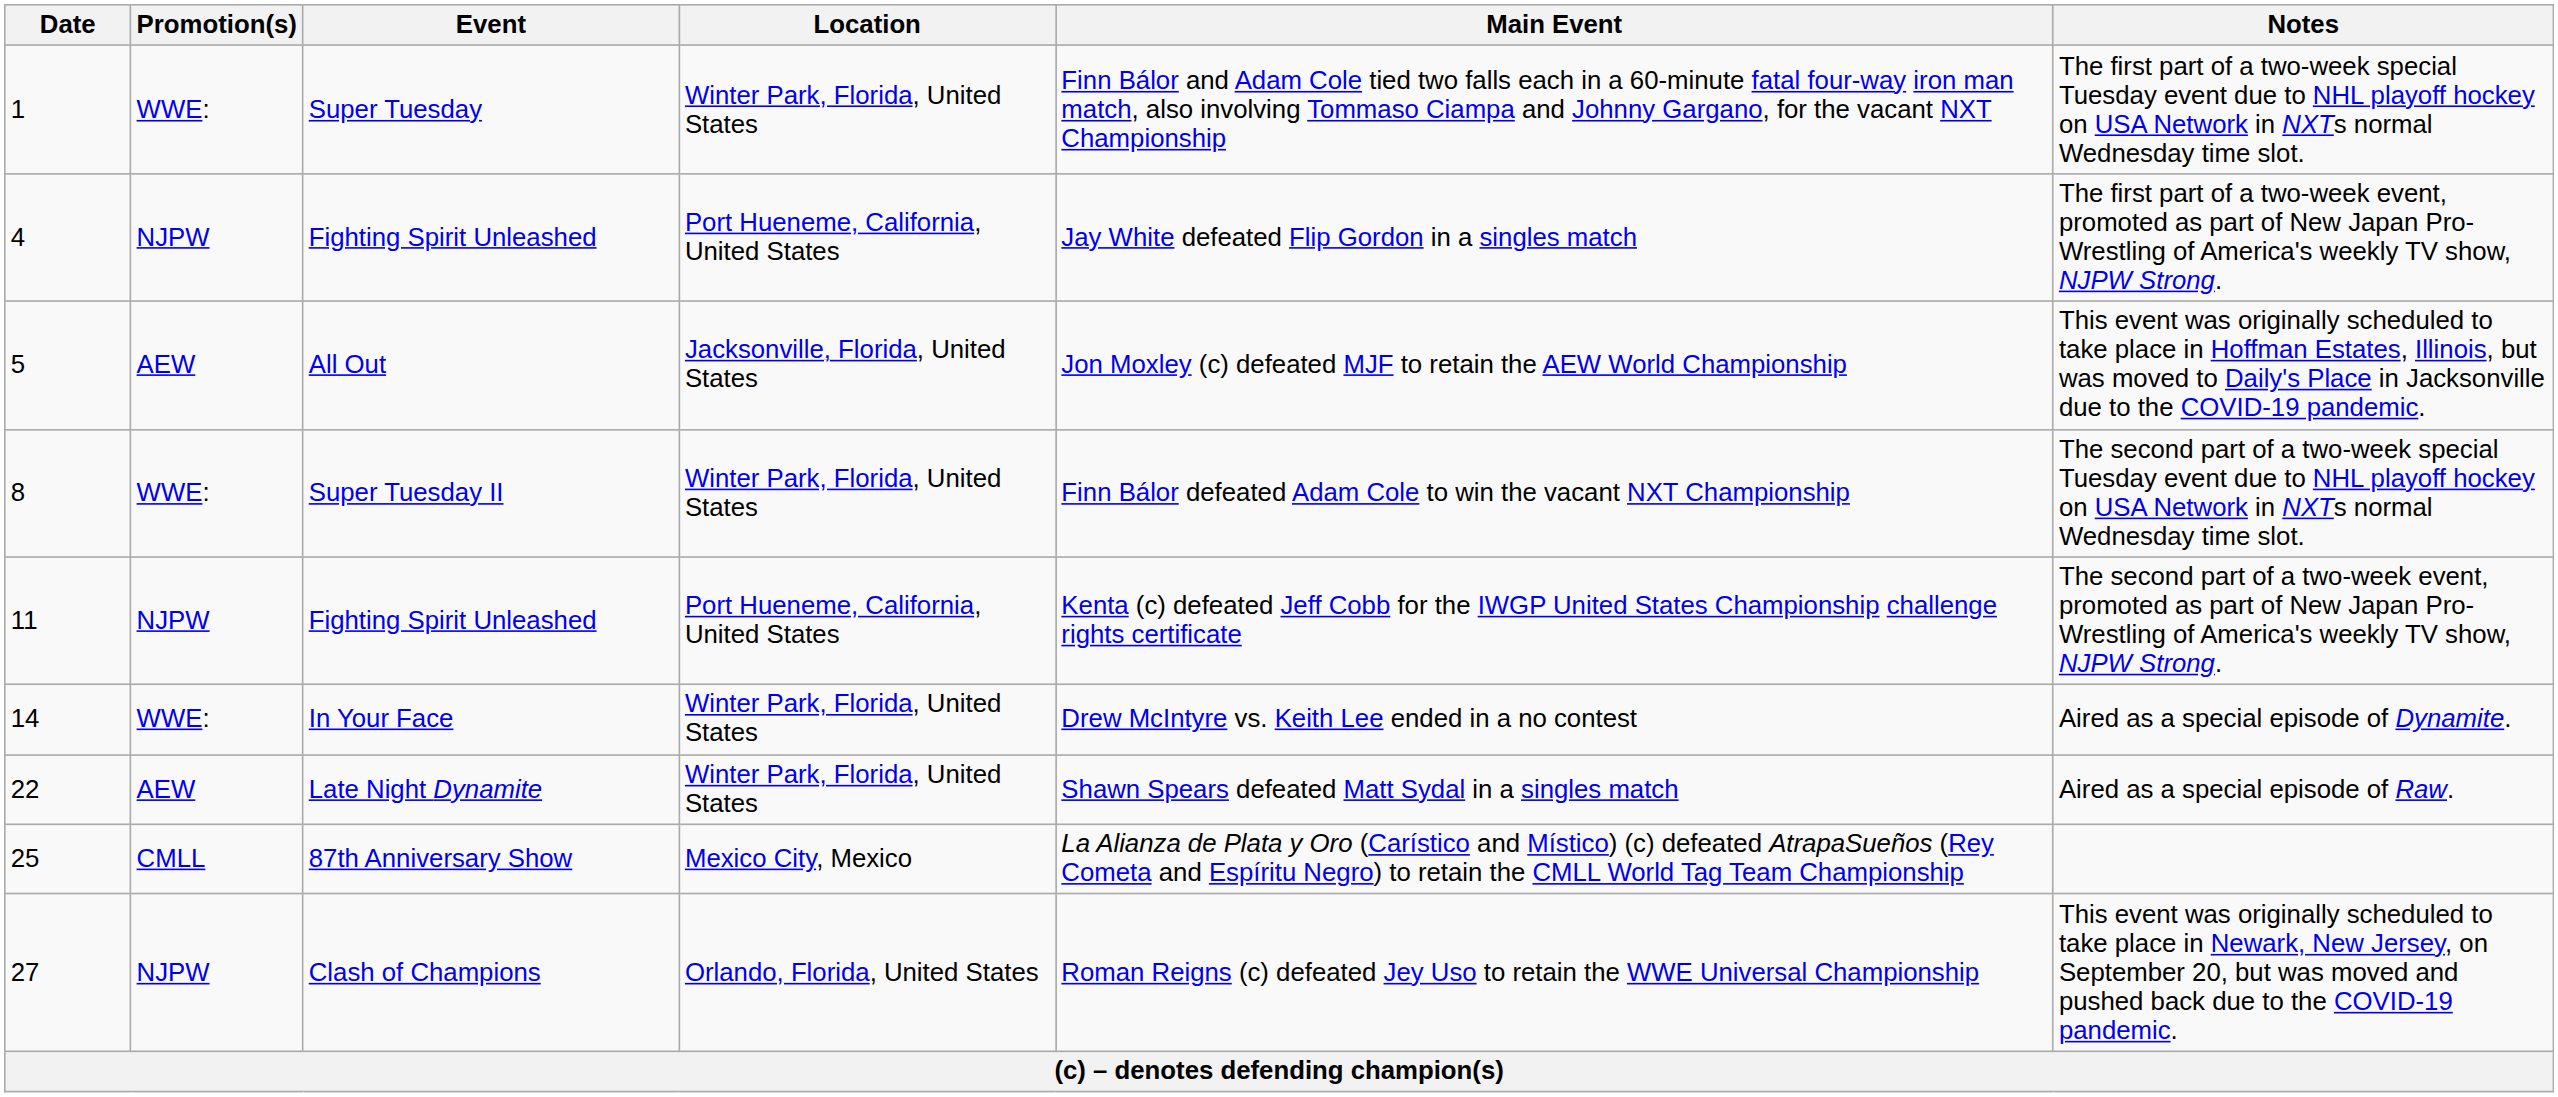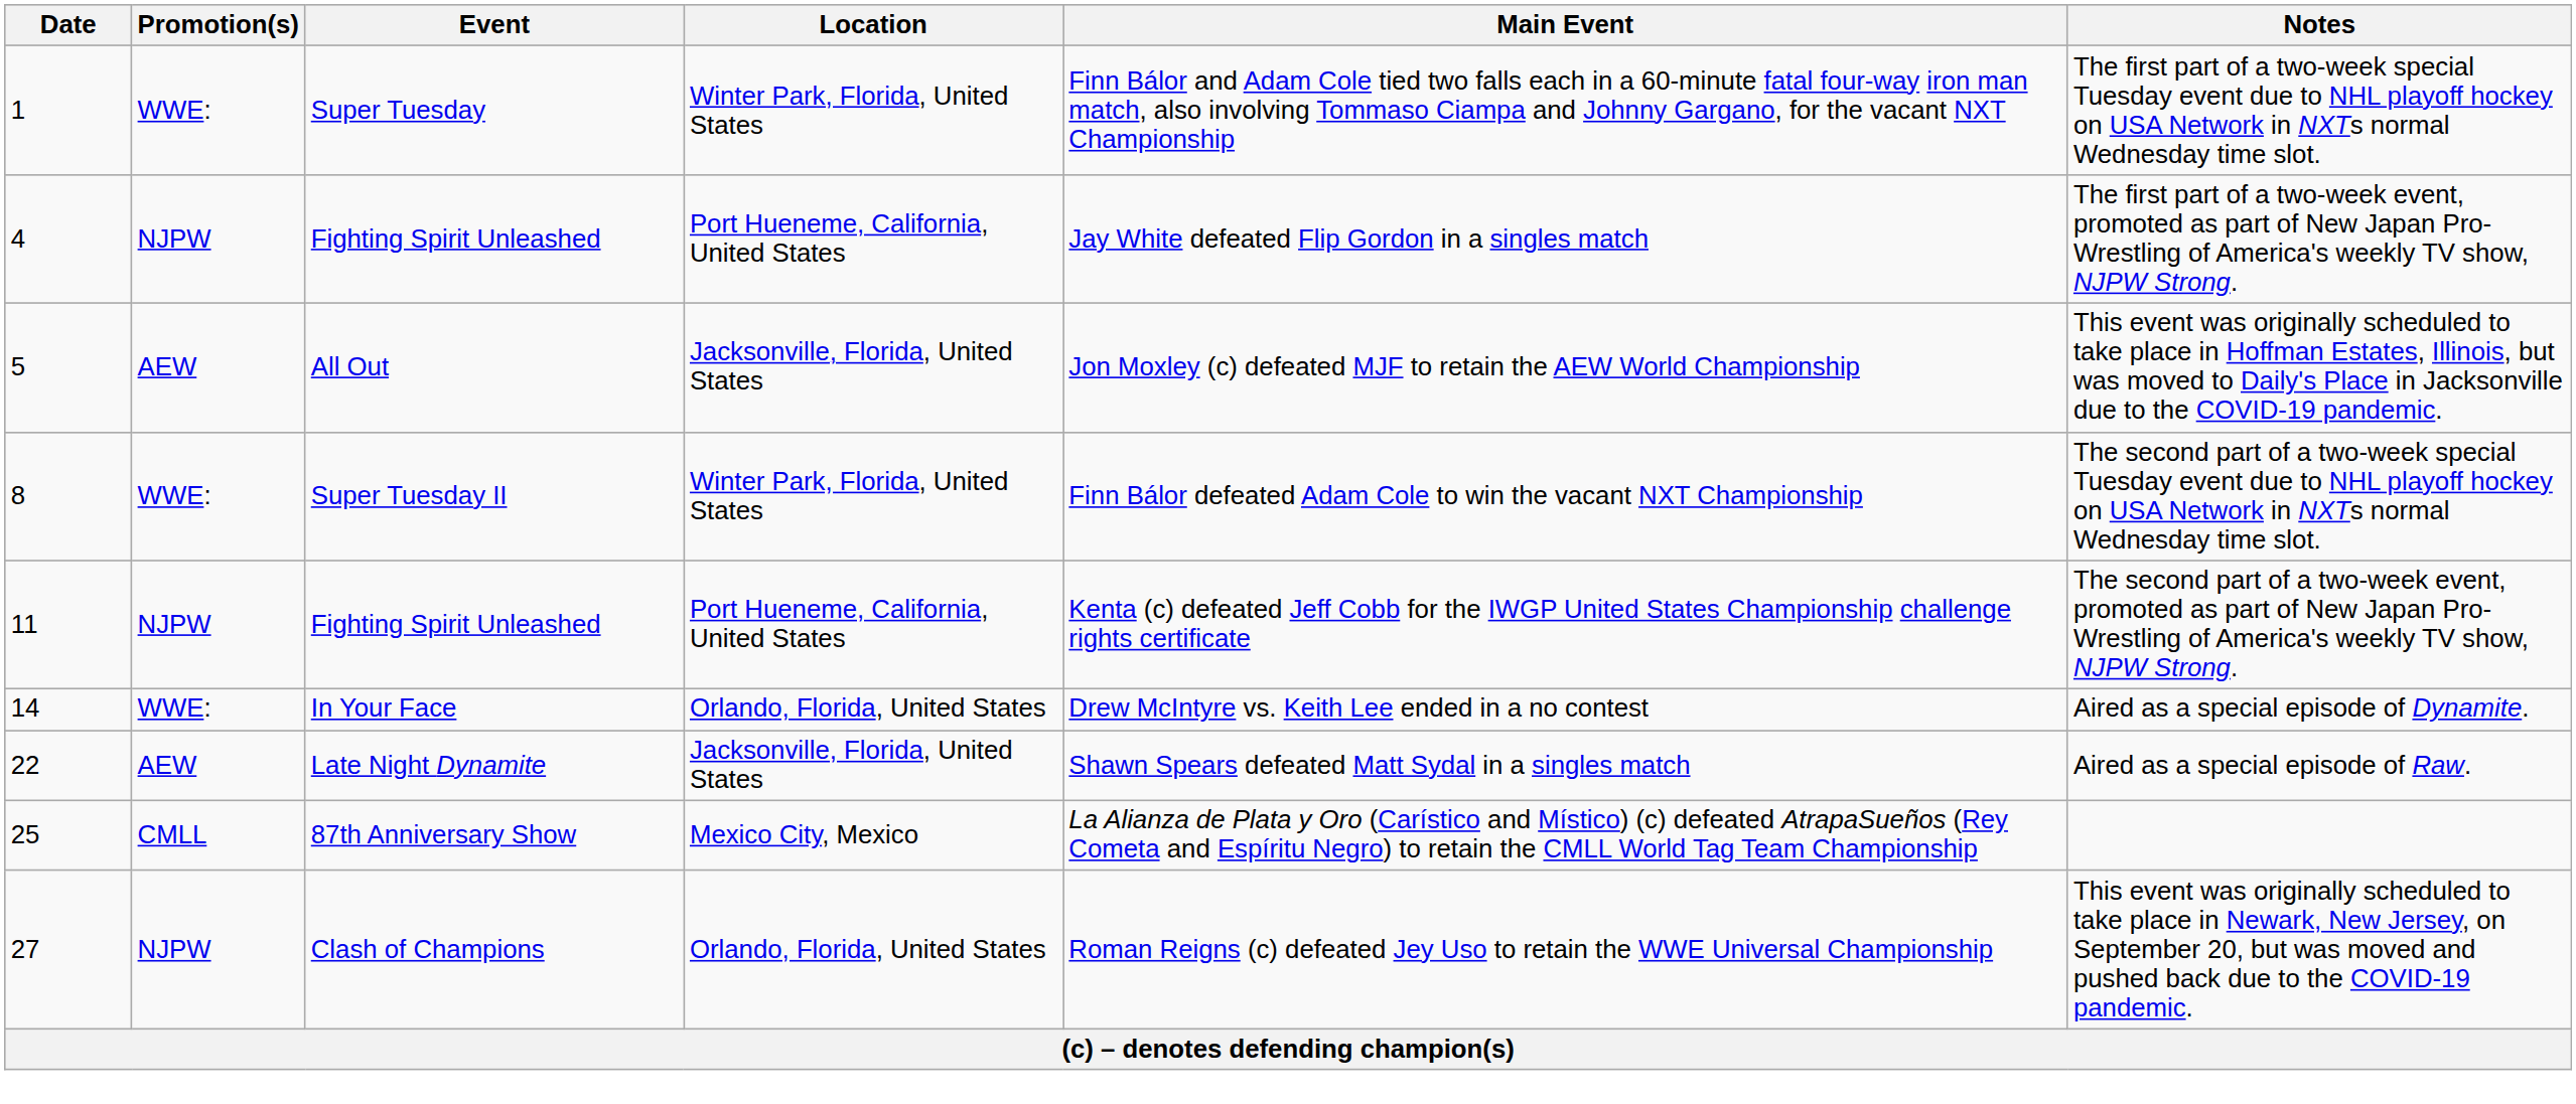 <table class="wikitable" style="width:100%;">
 <tr>
 <th width="5%">Date</th>
 <th width="5%">Promotion(s)</th>
 <th style="width:15%;">Event</th>
 <th style="width:15%;">Location</th>
 <th style="width:40%;">Main Event</th>
 <th style="width:20%;">Notes</th>
 </tr>
 <tr>
 <td>1</td>
 <td><a href='#'>WWE</a>:</td>
 <td><a href='#'>Super Tuesday</a></td>
 <td><a href='#'>Winter Park, Florida</a>, United States</td>
 <td><a href='#'>Finn Bálor</a> and <a href='#'>Adam Cole</a> tied two falls each in a 60-minute <a href='#'>fatal four-way</a> <a href='#'>iron man match</a>, also involving <a href='#'>Tommaso Ciampa</a> and <a href='#'>Johnny Gargano</a>, for the vacant <a href='#'>NXT Championship</a></td>
 <td>The first part of a two-week special Tuesday event due to <a href='#'>NHL playoff hockey</a> on <a href='#'>USA Network</a> in <em><a href='#'>NXT</a></em>s normal Wednesday time slot.</td>
 </tr>
 <tr>
 <td>4</td>
 <td><a href='#'>NJPW</a></td>
 <td><a href='#'>Fighting Spirit Unleashed</a><br></td>
 <td><a href='#'>Port Hueneme, California</a>, United States</td>
 <td><a href='#'>Jay White</a> defeated <a href='#'>Flip Gordon</a> in a <a href='#'>singles match</a></td>
 <td>The first part of a two-week event, promoted as part of New Japan Pro-Wrestling of America's weekly TV show, <em><a href='#'>NJPW Strong</a></em>.</td>
 </tr>
 <tr>
 <td>5</td>
 <td><a href='#'>AEW</a></td>
 <td><a href='#'>All Out</a></td>
 <td><a href='#'>Jacksonville, Florida</a>, United States</td>
 <td><a href='#'>Jon Moxley</a> (c) defeated <a href='#'>MJF</a> to retain the <a href='#'>AEW World Championship</a></td>
 <td>This event was originally scheduled to take place in <a href='#'>Hoffman Estates</a>, <a href='#'>Illinois</a>, but was moved to <a href='#'>Daily's Place</a> in Jacksonville due to the <a href='#'>COVID-19 pandemic</a>.</td>
 </tr>
 <tr>
 <td>8</td>
 <td><a href='#'>WWE</a>:</td>
 <td><a href='#'>Super Tuesday II</a></td>
 <td><a href='#'>Winter Park, Florida</a>, United States</td>
 <td><a href='#'>Finn Bálor</a> defeated <a href='#'>Adam Cole</a> to win the vacant <a href='#'>NXT Championship</a></td>
 <td>The second part of a two-week special Tuesday event due to <a href='#'>NHL playoff hockey</a> on <a href='#'>USA Network</a> in <em><a href='#'>NXT</a></em>s normal Wednesday time slot.</td>
 </tr>
 <tr>
 <td>11</td>
 <td><a href='#'>NJPW</a></td>
 <td><a href='#'>Fighting Spirit Unleashed</a><br></td>
 <td><a href='#'>Port Hueneme, California</a>, United States</td>
 <td><a href='#'>Kenta</a> (c) defeated <a href='#'>Jeff Cobb</a> for the <a href='#'>IWGP United States Championship</a> <a href='#'>challenge rights certificate</a></td>
 <td>The second part of a two-week event, promoted as part of New Japan Pro-Wrestling of America's weekly TV show, <em><a href='#'>NJPW Strong</a></em>.</td>
 </tr>
 <tr>
 <td>14</td>
 <td><a href='#'>WWE</a>:</td>
 <td><a href='#'>In Your Face</a></td>
-<td><a href='#'>Winter Park, Florida</a>, United States</td>
+<td><a href='#'>Orlando, Florida</a>, United States</td>
 <td><a href='#'>Drew McIntyre</a> vs. <a href='#'>Keith Lee</a> ended in a no contest</td>
 <td>Aired as a special episode of <em><a href='#'>Dynamite</a></em>.</td>
 </tr>
 <tr>
 <td>22</td>
 <td><a href='#'>AEW</a></td>
 <td><a href='#'>Late Night <em>Dynamite</em></a></td>
-<td><a href='#'>Winter Park, Florida</a>, United States</td>
+<td><a href='#'>Jacksonville, Florida</a>, United States</td>
 <td><a href='#'>Shawn Spears</a> defeated <a href='#'>Matt Sydal</a> in a <a href='#'>singles match</a></td>
 <td>Aired as a special episode of <em><a href='#'>Raw</a></em>.</td>
 </tr>
 <tr>
 <td>25</td>
 <td><a href='#'>CMLL</a></td>
 <td><a href='#'>87th Anniversary Show</a></td>
 <td><a href='#'>Mexico City</a>, Mexico</td>
 <td><em>La Alianza de Plata y Oro</em> (<a href='#'>Carístico</a> and <a href='#'>Místico</a>) (c) defeated <em>AtrapaSueños</em> (<a href='#'>Rey Cometa</a> and <a href='#'>Espíritu Negro</a>) to retain the <a href='#'>CMLL World Tag Team Championship</a></td>
 <td></td>
 </tr>
 <tr>
 <td>27</td>
 <td><a href='#'>NJPW</a></td>
 <td><a href='#'>Clash of Champions</a></td>
 <td><a href='#'>Orlando, Florida</a>, United States</td>
 <td><a href='#'>Roman Reigns</a> (c) defeated <a href='#'>Jey Uso</a> to retain the <a href='#'>WWE Universal Championship</a></td>
 <td>This event was originally scheduled to take place in <a href='#'>Newark, New Jersey</a>, on September 20, but was moved and pushed back due to the <a href='#'>COVID-19 pandemic</a>.</td>
 </tr>
 <tr>
 <th colspan="6">(c) – denotes defending champion(s)</th>
 </tr>
 </table>
